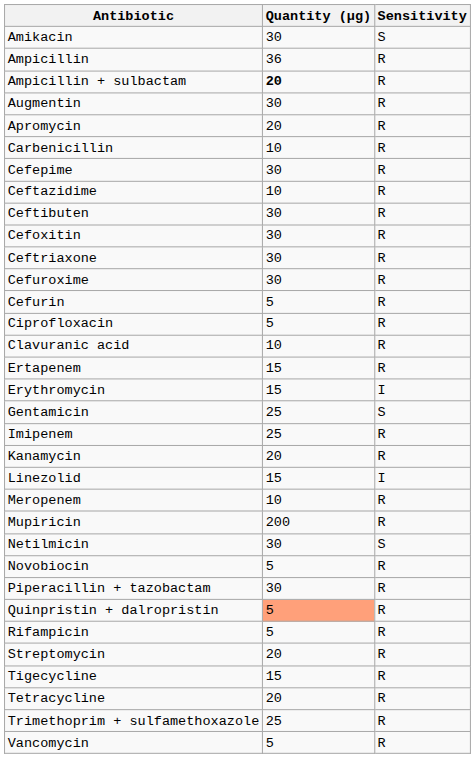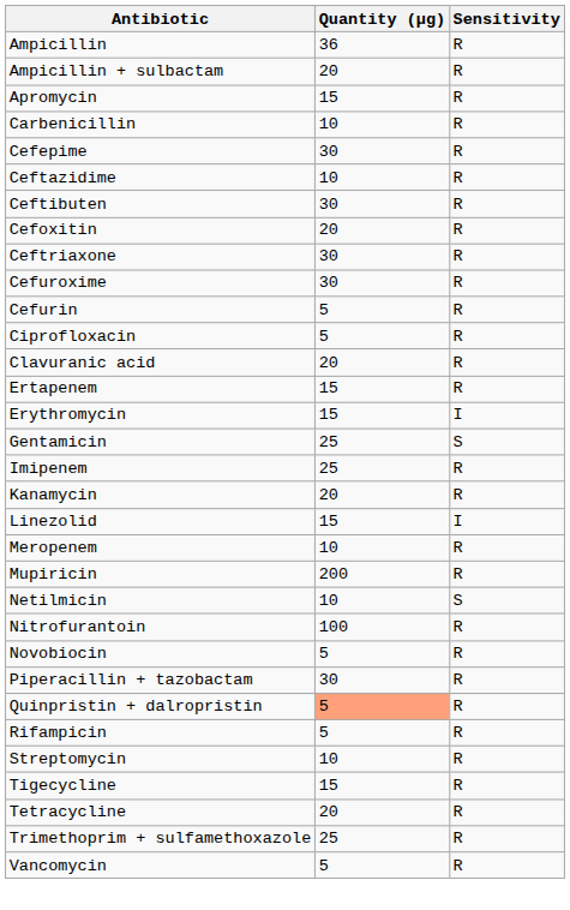 <table class="wikitable">
 <tr>
 <th>Antibiotic</th>
 <th>Quantity (μg)</th>
 <th>Sensitivity</th>
-</tr>
-<tr>
-<td>Amikacin</td>
-<td>30</td>
-<td>S</td>
 </tr>
 <tr>
 <td>Ampicillin</td>
 <td>36</td>
 <td>R</td>
 </tr>
 <tr>
 <td>Ampicillin + sulbactam</td>
-<td><strong>20</strong></td>
-<td>R</td>
-</tr>
-<tr>
-<td>Augmentin</td>
-<td>30</td>
+<td>20</td>
 <td>R</td>
 </tr>
 <tr>
 <td>Apromycin</td>
-<td>20</td>
+<td>15</td>
 <td>R</td>
 </tr>
 <tr>
 <td>Carbenicillin</td>
 <td>10</td>
 <td>R</td>
 </tr>
 <tr>
 <td>Cefepime</td>
 <td>30</td>
 <td>R</td>
 </tr>
 <tr>
 <td>Ceftazidime</td>
 <td>10</td>
 <td>R</td>
 </tr>
 <tr>
 <td>Ceftibuten</td>
 <td>30</td>
 <td>R</td>
 </tr>
 <tr>
 <td>Cefoxitin</td>
-<td>30</td>
+<td>20</td>
 <td>R</td>
 </tr>
 <tr>
 <td>Ceftriaxone</td>
 <td>30</td>
 <td>R</td>
 </tr>
 <tr>
 <td>Cefuroxime</td>
 <td>30</td>
 <td>R</td>
 </tr>
 <tr>
 <td>Cefurin</td>
 <td>5</td>
 <td>R</td>
 </tr>
 <tr>
 <td>Ciprofloxacin</td>
 <td>5</td>
 <td>R</td>
 </tr>
 <tr>
 <td>Clavuranic acid</td>
-<td>10</td>
+<td>20</td>
 <td>R</td>
 </tr>
 <tr>
 <td>Ertapenem</td>
 <td>15</td>
 <td>R</td>
 </tr>
 <tr>
 <td>Erythromycin</td>
 <td>15</td>
 <td>I</td>
 </tr>
 <tr>
 <td>Gentamicin</td>
 <td>25</td>
 <td>S</td>
 </tr>
 <tr>
 <td>Imipenem</td>
 <td>25</td>
 <td>R</td>
 </tr>
 <tr>
 <td>Kanamycin</td>
 <td>20</td>
 <td>R</td>
 </tr>
 <tr>
 <td>Linezolid</td>
 <td>15</td>
 <td>I</td>
 </tr>
 <tr>
 <td>Meropenem</td>
 <td>10</td>
 <td>R</td>
 </tr>
 <tr>
 <td>Mupiricin</td>
 <td>200</td>
 <td>R</td>
 </tr>
 <tr>
 <td>Netilmicin</td>
-<td>30</td>
+<td>10</td>
 <td>S</td>
+</tr>
+<tr>
+<td>Nitrofurantoin</td>
+<td>100</td>
+<td>R</td>
 </tr>
 <tr>
 <td>Novobiocin</td>
 <td>5</td>
 <td>R</td>
 </tr>
 <tr>
 <td>Piperacillin + tazobactam</td>
 <td>30</td>
 <td>R</td>
 </tr>
 <tr>
 <td>Quinpristin + dalropristin</td>
 <td style="background: lightsalmon;">5</td>
 <td>R</td>
 </tr>
 <tr>
 <td>Rifampicin</td>
 <td>5</td>
 <td>R</td>
 </tr>
 <tr>
 <td>Streptomycin</td>
-<td>20</td>
+<td>10</td>
 <td>R</td>
 </tr>
 <tr>
 <td>Tigecycline</td>
 <td>15</td>
 <td>R</td>
 </tr>
 <tr>
 <td>Tetracycline</td>
 <td>20</td>
 <td>R</td>
 </tr>
 <tr>
 <td>Trimethoprim + sulfamethoxazole</td>
 <td>25</td>
 <td>R</td>
 </tr>
 <tr>
 <td>Vancomycin</td>
 <td>5</td>
 <td>R</td>
 </tr>
 </table>
